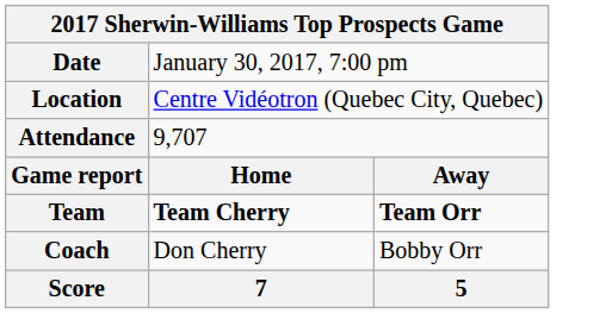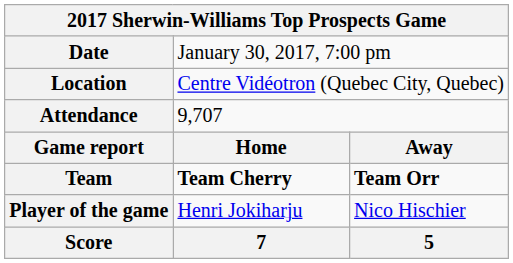 <table class="wikitable">
 <tr>
 <th colspan="3">2017 Sherwin-Williams Top Prospects Game</th>
 </tr>
 <tr>
 <th>Date</th>
 <td colspan="2">January 30, 2017, 7:00 pm</td>
 </tr>
 <tr>
 <th>Location</th>
 <td colspan="2"><a href='#'>Centre Vidéotron</a> (Quebec City, Quebec)</td>
 </tr>
 <tr>
 <th>Attendance</th>
 <td colspan="2">9,707</td>
 </tr>
 <tr>
 <th>Game report</th>
 <th>Home</th>
 <th>Away</th>
 </tr>
 <tr>
 <th>Team</th>
 <td><strong>Team Cherry</strong></td>
 <td><strong>Team Orr</strong></td>
 </tr>
 <tr>
-<th>Coach</th>
-<td>Don Cherry</td>
-<td>Bobby Orr</td>
+<th>Player of the game</th>
+<td><a href='#'>Henri Jokiharju</a></td>
+<td><a href='#'>Nico Hischier</a></td>
 </tr>
 <tr>
 <th>Score</th>
 <th>7</th>
 <th>5</th>
 </tr>
 </table>
